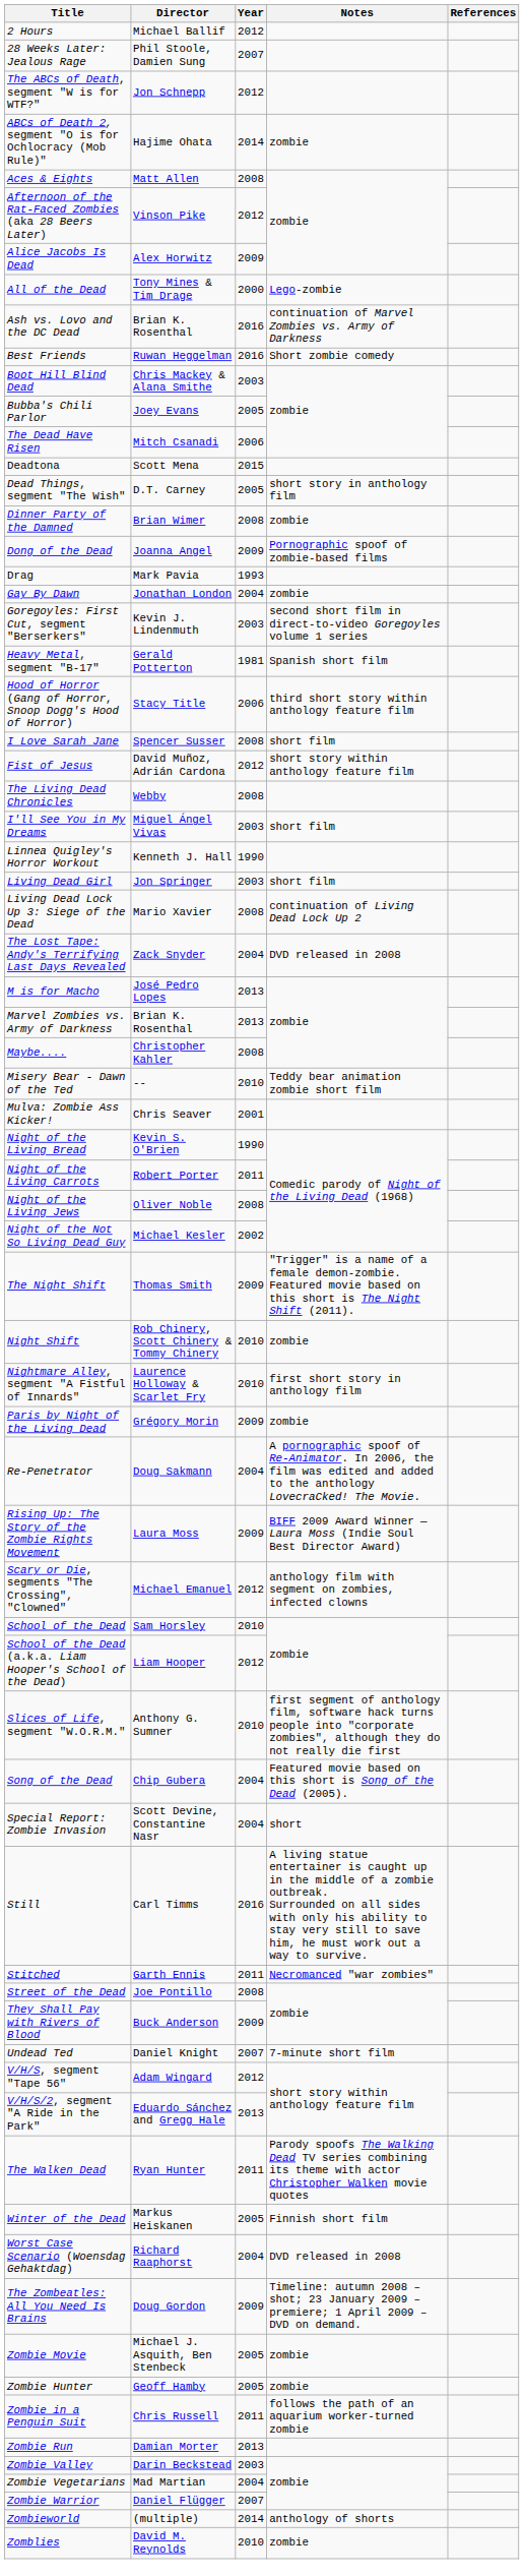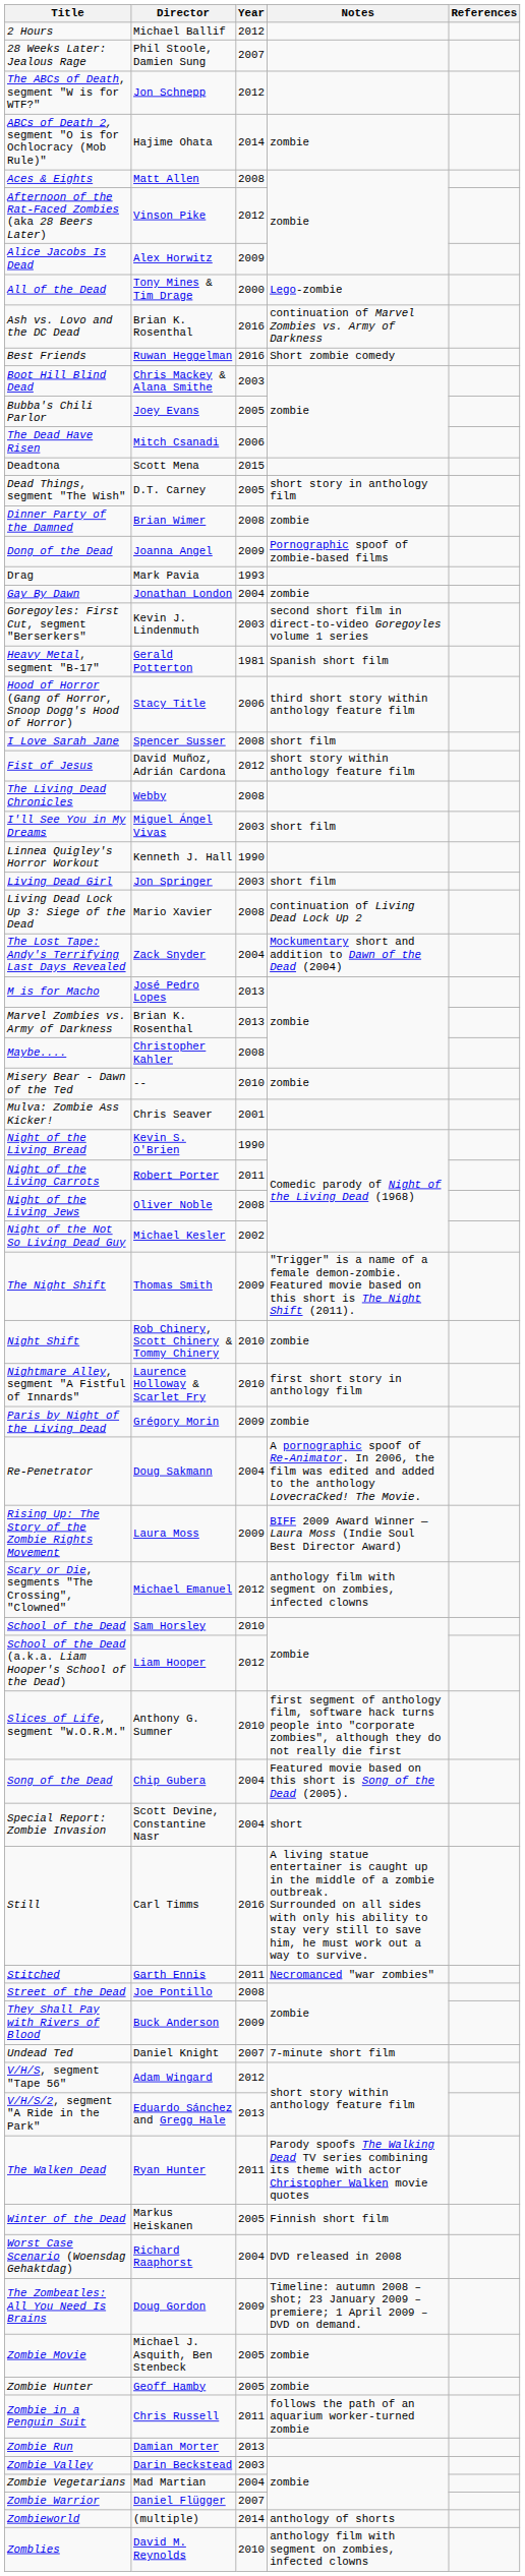 <table class="wikitable sortable" style="clear: both">
 <tr>
 <th>Title</th>
 <th>Director</th>
 <th>Year</th>
 <th>Notes</th>
 <th>References</th>
 </tr>
 <tr>
 <td><em>2 Hours</em></td>
 <td>Michael Ballif</td>
 <td>2012</td>
 <td></td>
 <td></td>
 </tr>
 <tr>
 <td><em>28 Weeks Later: Jealous Rage</em></td>
 <td>Phil Stoole, Damien Sung</td>
 <td>2007</td>
 <td></td>
 <td></td>
 </tr>
 <tr>
 <td><em><a href='#'>The ABCs of Death</a></em>, segment "W is for WTF?"</td>
 <td><a href='#'>Jon Schnepp</a></td>
 <td>2012</td>
 <td></td>
 <td></td>
 </tr>
 <tr>
 <td><em><a href='#'>ABCs of Death 2</a>,</em> segment "O is for Ochlocracy (Mob Rule)"</td>
 <td>Hajime Ohata</td>
 <td>2014</td>
 <td>zombie</td>
 <td></td>
 </tr>
 <tr>
 <td><em><a href='#'>Aces & Eights</a></em></td>
 <td><a href='#'>Matt Allen</a></td>
 <td>2008</td>
 <td rowspan="3">zombie</td>
 <td></td>
 </tr>
 <tr>
 <td><em><a href='#'>Afternoon of the Rat-Faced Zombies</a></em> (aka <em>28 Beers Later</em>)</td>
 <td><a href='#'>Vinson Pike</a></td>
 <td>2012</td>
 <td></td>
 </tr>
 <tr>
 <td><em><a href='#'>Alice Jacobs Is Dead</a></em></td>
 <td><a href='#'>Alex Horwitz</a></td>
 <td>2009</td>
 <td></td>
 </tr>
 <tr>
 <td><em><a href='#'>All of the Dead</a></em></td>
 <td><a href='#'>Tony Mines</a> & <a href='#'>Tim Drage</a></td>
 <td>2000</td>
 <td><a href='#'>Lego</a>-zombie</td>
 <td></td>
 </tr>
 <tr>
 <td><em>Ash vs. Lovo and the DC Dead</em></td>
 <td>Brian K. Rosenthal</td>
 <td>2016</td>
 <td>continuation of <em>Marvel Zombies vs. Army of Darkness</em></td>
 <td></td>
 </tr>
 <tr>
 <td><em>Best Friends</em></td>
 <td><a href='#'>Ruwan Heggelman</a></td>
 <td>2016</td>
 <td>Short zombie comedy</td>
 <td></td>
 </tr>
 <tr>
 <td><em><a href='#'>Boot Hill Blind Dead</a></em></td>
 <td><a href='#'>Chris Mackey</a> & <a href='#'>Alana Smithe</a></td>
 <td>2003</td>
 <td rowspan="3">zombie</td>
 <td></td>
 </tr>
 <tr>
 <td><em>Bubba's Chili Parlor</em></td>
 <td><a href='#'>Joey Evans</a></td>
 <td>2005</td>
 <td></td>
 </tr>
 <tr>
 <td><em><a href='#'>The Dead Have Risen</a></em></td>
 <td><a href='#'>Mitch Csanadi</a></td>
 <td>2006</td>
 <td></td>
 </tr>
 <tr>
 <td>Deadtona</td>
 <td>Scott Mena</td>
 <td>2015</td>
 <td></td>
 <td></td>
 </tr>
 <tr>
 <td><em>Dead Things</em>, segment "The Wish"</td>
 <td>D.T. Carney</td>
 <td>2005</td>
 <td>short story in anthology film</td>
 <td></td>
 </tr>
 <tr>
 <td><em><a href='#'>Dinner Party of the Damned</a></em></td>
 <td><a href='#'>Brian Wimer</a></td>
 <td>2008</td>
 <td>zombie</td>
 <td></td>
 </tr>
 <tr>
 <td><em><a href='#'>Dong of the Dead</a></em></td>
 <td><a href='#'>Joanna Angel</a></td>
 <td>2009</td>
 <td><a href='#'>Pornographic</a> spoof of zombie-based films</td>
 <td></td>
 </tr>
 <tr>
 <td>Drag</td>
 <td>Mark Pavia</td>
 <td>1993</td>
 <td></td>
 <td></td>
 </tr>
 <tr>
 <td><em><a href='#'>Gay By Dawn</a></em></td>
 <td><a href='#'>Jonathan London</a></td>
 <td>2004</td>
 <td>zombie</td>
 <td></td>
 </tr>
 <tr>
 <td><em>Goregoyles: First Cut</em>, segment "Berserkers"</td>
 <td>Kevin J. Lindenmuth</td>
 <td>2003</td>
 <td>second short film in direct-to-video <em>Goregoyles</em> volume 1 series</td>
 <td></td>
 </tr>
 <tr>
 <td><em><a href='#'>Heavy Metal</a></em>, segment "B-17"</td>
 <td><a href='#'>Gerald Potterton</a></td>
 <td>1981</td>
 <td>Spanish short film </td>
 <td></td>
 </tr>
 <tr>
 <td><em><a href='#'>Hood of Horror</a></em> (<em>Gang of Horror</em>, <em>Snoop Dogg's Hood of Horror</em>)</td>
 <td><a href='#'>Stacy Title</a></td>
 <td>2006</td>
 <td>third short story within anthology feature film</td>
 <td></td>
 </tr>
 <tr>
 <td><em><a href='#'>I Love Sarah Jane</a></em></td>
 <td><a href='#'>Spencer Susser</a></td>
 <td>2008</td>
 <td>short film </td>
 <td></td>
 </tr>
 <tr>
 <td><em><a href='#'>Fist of Jesus</a></em></td>
 <td>David Muñoz, Adrián Cardona</td>
 <td>2012</td>
 <td>short story within anthology feature film</td>
 <td></td>
 </tr>
 <tr>
 <td><em><a href='#'>The Living Dead Chronicles</a></em></td>
 <td><a href='#'>Webby</a></td>
 <td>2008</td>
 <td></td>
 <td></td>
 </tr>
 <tr>
 <td><em><a href='#'>I'll See You in My Dreams</a></em></td>
 <td><a href='#'>Miguel Ángel Vivas</a></td>
 <td>2003</td>
 <td>short film </td>
 <td></td>
 </tr>
 <tr>
 <td><em>Linnea Quigley's Horror Workout</em></td>
 <td>Kenneth J. Hall</td>
 <td>1990</td>
 <td></td>
 <td></td>
 </tr>
 <tr>
 <td><em><a href='#'>Living Dead Girl</a></em></td>
 <td><a href='#'>Jon Springer</a></td>
 <td>2003</td>
 <td>short film </td>
 <td></td>
 </tr>
 <tr>
 <td><em>Living Dead Lock Up 3: Siege of the Dead</em></td>
 <td>Mario Xavier</td>
 <td>2008</td>
 <td>continuation of <em>Living Dead Lock Up 2</em></td>
 <td></td>
 </tr>
 <tr>
 <td><em><a href='#'>The Lost Tape: Andy's Terrifying Last Days Revealed</a></em></td>
 <td><a href='#'>Zack Snyder</a></td>
 <td>2004</td>
-<td>DVD released in 2008</td>
+<td><a href='#'>Mockumentary</a> short and addition to <em><a href='#'>Dawn of the Dead</a></em> (2004)</td>
 <td></td>
 </tr>
 <tr>
 <td><em><a href='#'>M is for Macho</a></em></td>
 <td><a href='#'>José Pedro Lopes</a></td>
 <td>2013</td>
 <td rowspan="3">zombie</td>
 <td></td>
 </tr>
 <tr>
 <td><em>Marvel Zombies vs. Army of Darkness</em></td>
 <td>Brian K. Rosenthal</td>
 <td>2013</td>
 <td></td>
 </tr>
 <tr>
 <td><em><a href='#'>Maybe....</a></em></td>
 <td><a href='#'>Christopher Kahler</a></td>
 <td>2008</td>
 <td></td>
 </tr>
 <tr>
 <td><em>Misery Bear - Dawn of the Ted</em></td>
 <td>--</td>
 <td>2010</td>
-<td>Teddy bear animation zombie short film</td>
+<td>zombie</td>
 <td></td>
 </tr>
 <tr>
 <td><em>Mulva: Zombie Ass Kicker!</em></td>
 <td>Chris Seaver</td>
 <td>2001</td>
 <td></td>
 <td> </td>
 </tr>
 <tr>
 <td><em><a href='#'>Night of the Living Bread</a></em></td>
 <td><a href='#'>Kevin S. O'Brien</a></td>
 <td>1990</td>
 <td rowspan="4">Comedic parody of <em><a href='#'>Night of the Living Dead</a></em> (1968)</td>
 <td></td>
 </tr>
 <tr>
 <td><em><a href='#'>Night of the Living Carrots</a></em></td>
 <td><a href='#'>Robert Porter</a></td>
 <td>2011</td>
 <td></td>
 </tr>
 <tr>
 <td><em><a href='#'>Night of the Living Jews</a></em></td>
 <td><a href='#'>Oliver Noble</a></td>
 <td>2008</td>
 <td></td>
 </tr>
 <tr>
 <td><em><a href='#'>Night of the Not So Living Dead Guy</a></em></td>
 <td><a href='#'>Michael Kesler</a></td>
 <td>2002</td>
 <td></td>
 </tr>
 <tr>
 <td><em><a href='#'>The Night Shift</a></em></td>
 <td><a href='#'>Thomas Smith</a></td>
 <td>2009</td>
 <td>"Trigger" is a name of a female demon-zombie. Featured movie based on this short is <em><a href='#'>The Night Shift</a></em> (2011).</td>
 <td></td>
 </tr>
 <tr>
 <td><em><a href='#'>Night Shift</a></em></td>
 <td><a href='#'>Rob Chinery</a>, <a href='#'>Scott Chinery</a> & <a href='#'>Tommy Chinery</a></td>
 <td>2010</td>
 <td>zombie</td>
 <td></td>
 </tr>
 <tr>
 <td><em><a href='#'>Nightmare Alley</a></em>, segment "A Fistful of Innards"</td>
 <td><a href='#'>Laurence Holloway</a> & <a href='#'>Scarlet Fry</a></td>
 <td>2010</td>
 <td>first short story in anthology film</td>
 <td></td>
 </tr>
 <tr>
 <td><em><a href='#'>Paris by Night of the Living Dead</a></em></td>
 <td><a href='#'>Grégory Morin</a></td>
 <td>2009</td>
 <td>zombie</td>
 <td></td>
 </tr>
 <tr>
 <td><em>Re-Penetrator</em></td>
 <td><a href='#'>Doug Sakmann</a></td>
 <td>2004</td>
 <td>A <a href='#'>pornographic</a> spoof of <em><a href='#'>Re-Animator</a></em>. In 2006, the film was edited and added to the anthology <em>LovecraCked! The Movie</em>.</td>
 <td></td>
 </tr>
 <tr>
 <td><em><a href='#'>Rising Up: The Story of the Zombie Rights Movement</a></em></td>
 <td><a href='#'>Laura Moss</a></td>
 <td>2009</td>
 <td><a href='#'>BIFF</a> 2009 Award Winner — <em>Laura Moss</em> (Indie Soul Best Director Award)</td>
 <td></td>
 </tr>
 <tr>
 <td><em><a href='#'>Scary or Die</a></em>, segments "The Crossing", "Clowned"</td>
 <td><a href='#'>Michael Emanuel</a></td>
 <td>2012</td>
 <td>anthology film with segment on zombies, infected clowns</td>
 <td></td>
 </tr>
 <tr>
 <td><em><a href='#'>School of the Dead</a></em></td>
 <td><a href='#'>Sam Horsley</a></td>
 <td>2010</td>
 <td rowspan="2">zombie</td>
 <td></td>
 </tr>
 <tr>
 <td><em><a href='#'>School of the Dead</a></em> (a.k.a. <em>Liam Hooper's School of the Dead</em>)</td>
 <td><a href='#'>Liam Hooper</a></td>
 <td>2012</td>
 <td></td>
 </tr>
 <tr>
 <td><em><a href='#'>Slices of Life</a></em>, segment "W.O.R.M."</td>
 <td>Anthony G. Sumner</td>
 <td>2010</td>
 <td>first segment of anthology film, software hack turns people into "corporate zombies", although they do not really die first</td>
 <td></td>
 </tr>
 <tr>
 <td><em><a href='#'>Song of the Dead</a></em></td>
 <td><a href='#'>Chip Gubera</a></td>
 <td>2004</td>
 <td>Featured movie based on this short is <em><a href='#'>Song of the Dead</a></em> (2005).</td>
 <td></td>
 </tr>
 <tr>
 <td><em>Special Report: Zombie Invasion</em></td>
 <td>Scott Devine, Constantine Nasr</td>
 <td>2004</td>
 <td>short</td>
 <td></td>
 </tr>
 <tr>
 <td><em>Still</em></td>
 <td>Carl Timms</td>
 <td>2016</td>
 <td>A living statue entertainer is caught up in the middle of a zombie outbreak.<br>Surrounded on all sides with only his ability to stay very still to save him, he must work out a way to survive.</td>
 <td></td>
 </tr>
 <tr>
 <td><em><a href='#'>Stitched</a></em></td>
 <td><a href='#'>Garth Ennis</a></td>
 <td>2011</td>
 <td><a href='#'>Necromanced</a> "war zombies"</td>
 <td></td>
 </tr>
 <tr>
 <td><em><a href='#'>Street of the Dead</a></em></td>
 <td><a href='#'>Joe Pontillo</a></td>
 <td>2008</td>
 <td rowspan="2">zombie</td>
 <td></td>
 </tr>
 <tr>
 <td><em><a href='#'>They Shall Pay with Rivers of Blood</a></em></td>
 <td><a href='#'>Buck Anderson</a></td>
 <td>2009</td>
 <td></td>
 </tr>
 <tr>
 <td><em>Undead Ted</em></td>
 <td>Daniel Knight</td>
 <td>2007</td>
 <td>7-minute short film</td>
 <td></td>
 </tr>
 <tr>
 <td><em><a href='#'>V/H/S</a></em>, segment "Tape 56"</td>
 <td><a href='#'>Adam Wingard</a></td>
 <td>2012</td>
 <td rowspan="2">short story within anthology feature film</td>
 <td></td>
 </tr>
 <tr>
 <td><em><a href='#'>V/H/S/2</a></em>, segment "A Ride in the Park"</td>
 <td><a href='#'>Eduardo Sánchez</a> and <a href='#'>Gregg Hale</a></td>
 <td>2013</td>
 <td></td>
 </tr>
 <tr>
 <td><em><a href='#'>The Walken Dead</a></em></td>
 <td><a href='#'>Ryan Hunter</a></td>
 <td>2011</td>
 <td>Parody spoofs <em><a href='#'>The Walking Dead</a></em> TV series combining its theme with actor <a href='#'>Christopher Walken</a> movie quotes</td>
 <td></td>
 </tr>
 <tr>
 <td><em><a href='#'>Winter of the Dead</a></em></td>
 <td>Markus Heiskanen</td>
 <td>2005</td>
 <td>Finnish short film</td>
 <td></td>
 </tr>
 <tr>
 <td><em><a href='#'>Worst Case Scenario</a></em> (<em>Woensdag Gehaktdag</em>)</td>
 <td><a href='#'>Richard Raaphorst</a></td>
 <td>2004</td>
 <td>DVD released in 2008</td>
 <td></td>
 </tr>
 <tr>
 <td><em><a href='#'>The Zombeatles: All You Need Is Brains</a></em></td>
 <td><a href='#'>Doug Gordon</a></td>
 <td>2009</td>
 <td>Timeline: autumn 2008 – shot; 23 January 2009 – premiere; 1 April 2009 – DVD on demand.</td>
 <td></td>
 </tr>
 <tr>
 <td><em><a href='#'>Zombie Movie</a></em></td>
 <td>Michael J. Asquith, Ben Stenbeck</td>
 <td>2005</td>
 <td>zombie</td>
 <td></td>
 </tr>
 <tr>
 <td><em>Zombie Hunter</em></td>
 <td><a href='#'>Geoff Hamby</a></td>
 <td>2005</td>
 <td>zombie</td>
 <td></td>
 </tr>
 <tr>
 <td><em><a href='#'>Zombie in a Penguin Suit</a></em></td>
 <td><a href='#'>Chris Russell</a></td>
 <td>2011</td>
 <td>follows the path of an aquarium worker-turned zombie</td>
 <td></td>
 </tr>
 <tr>
 <td><em><a href='#'>Zombie Run</a></em></td>
 <td><a href='#'>Damian Morter</a></td>
 <td>2013</td>
 <td></td>
 <td></td>
 </tr>
 <tr>
 <td><em><a href='#'>Zombie Valley</a></em></td>
 <td><a href='#'>Darin Beckstead</a></td>
 <td>2003</td>
 <td rowspan="3">zombie</td>
 <td></td>
 </tr>
 <tr>
 <td><em>Zombie Vegetarians</em></td>
 <td>Mad Martian</td>
 <td>2004</td>
 <td></td>
 </tr>
 <tr>
 <td><em><a href='#'>Zombie Warrior</a></em></td>
 <td><a href='#'>Daniel Flügger</a></td>
 <td>2007</td>
 <td></td>
 </tr>
 <tr>
 <td><em><a href='#'>Zombieworld</a></em></td>
 <td>(multiple)</td>
 <td>2014</td>
 <td>anthology of shorts</td>
 <td></td>
 </tr>
 <tr>
 <td><em><a href='#'>Zomblies</a></em></td>
 <td><a href='#'>David M. Reynolds</a></td>
 <td>2010</td>
-<td>zombie</td>
+<td>anthology film with segment on zombies, infected clowns</td>
 <td></td>
 </tr>
 </table>
